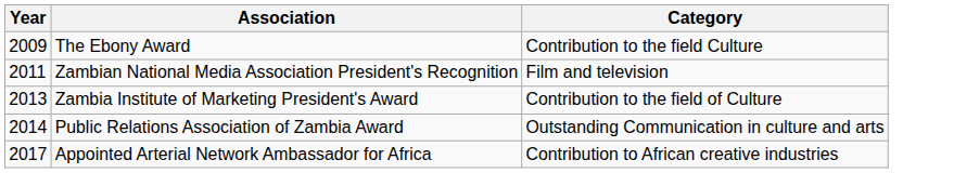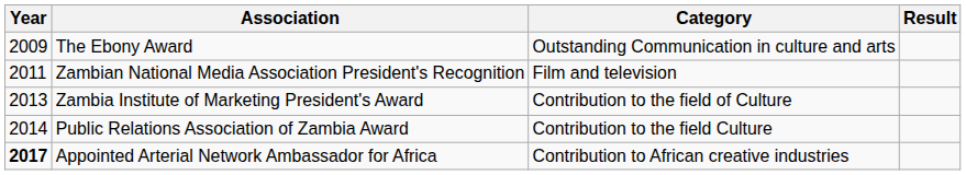 <table class="wikitable sortable">
 <tr>
 <th>Year</th>
 <th>Association</th>
 <th>Category</th>
+<th>Result</th>
 </tr>
 <tr>
 <td>2009</td>
 <td>The Ebony Award</td>
-<td>Contribution to the field Culture</td>
+<td>Outstanding Communication in culture and arts</td>
+<td></td>
 </tr>
 <tr>
 <td>2011</td>
 <td>Zambian National Media Association President's Recognition</td>
 <td>Film and television</td>
+<td></td>
 </tr>
 <tr>
 <td>2013</td>
 <td>Zambia Institute of Marketing President's Award</td>
 <td>Contribution to the field of Culture</td>
+<td></td>
 </tr>
 <tr>
 <td>2014</td>
 <td>Public Relations Association of Zambia Award</td>
-<td>Outstanding Communication in culture and arts</td>
+<td>Contribution to the field Culture</td>
+<td></td>
 </tr>
 <tr>
-<td>2017</td>
+<td><strong>2017</strong></td>
 <td>Appointed Arterial Network Ambassador for Africa</td>
 <td>Contribution to African creative industries</td>
+<td></td>
 </tr>
 </table>
